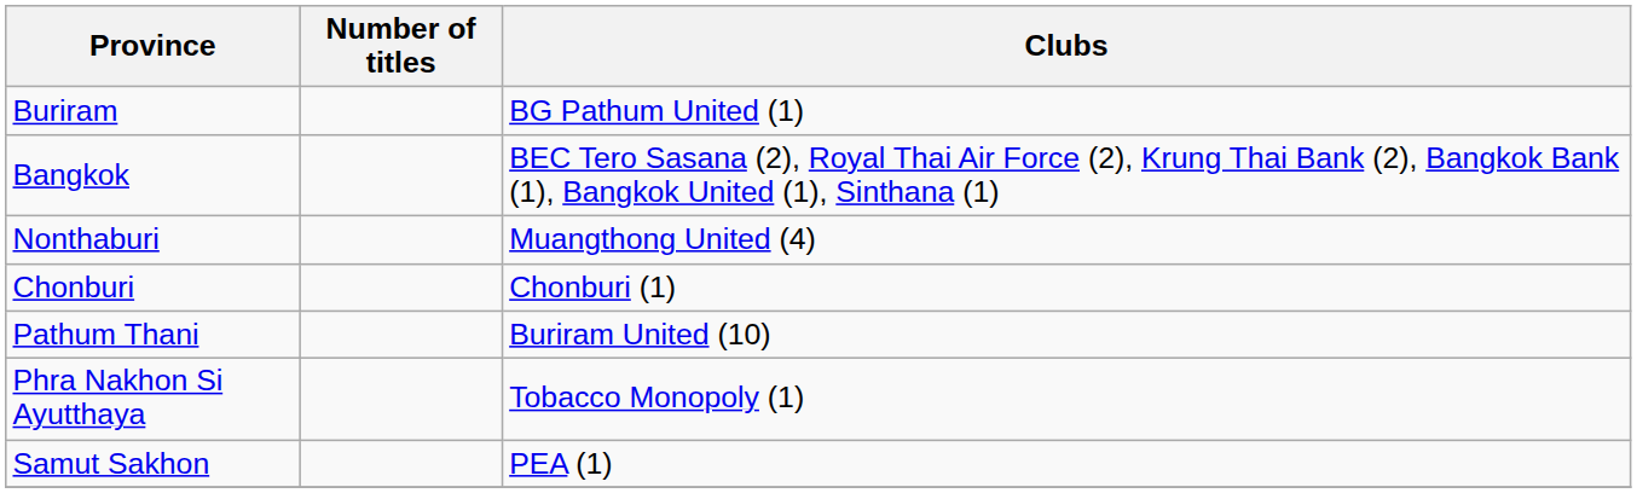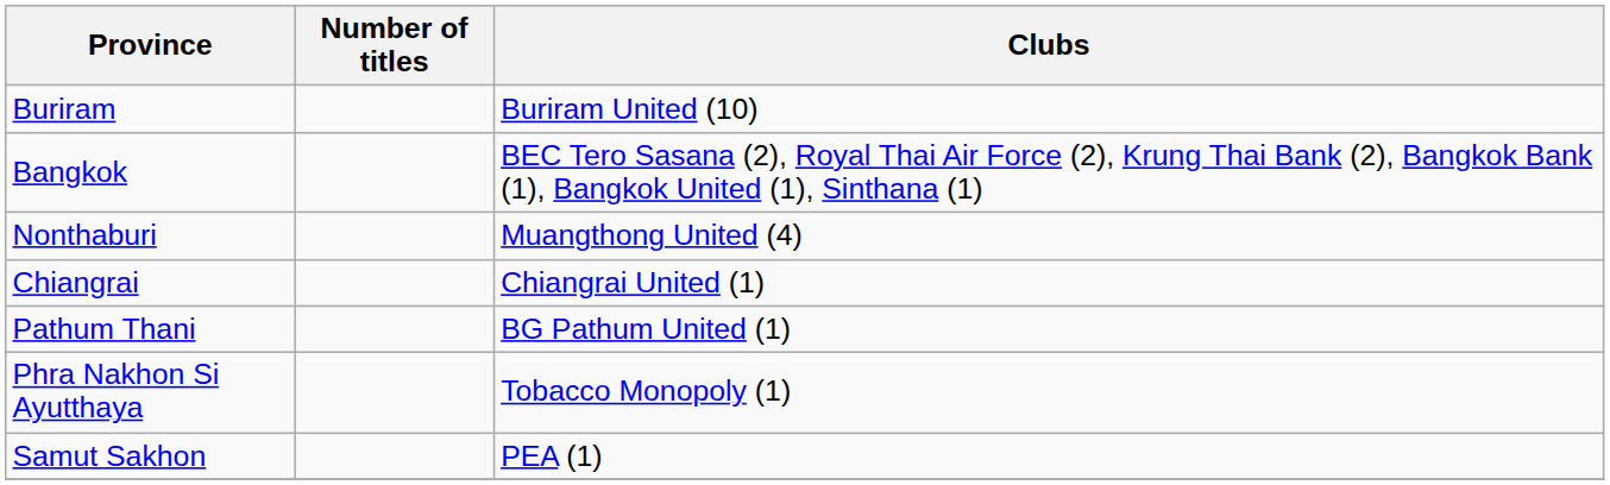 <table class="wikitable">
 <tr>
 <th>Province</th>
 <th>Number of titles</th>
 <th>Clubs</th>
 </tr>
 <tr>
 <td><a href='#'>Buriram</a></td>
 <td></td>
-<td><a href='#'>BG Pathum United</a> (1)</td>
+<td><a href='#'>Buriram United</a> (10)</td>
 </tr>
 <tr>
 <td><a href='#'>Bangkok</a></td>
 <td></td>
 <td><a href='#'>BEC Tero Sasana</a> (2), <a href='#'>Royal Thai Air Force</a> (2), <a href='#'>Krung Thai Bank</a> (2), <a href='#'>Bangkok Bank</a> (1), <a href='#'>Bangkok United</a> (1), <a href='#'>Sinthana</a> (1)</td>
 </tr>
 <tr>
 <td><a href='#'>Nonthaburi</a></td>
 <td></td>
 <td><a href='#'>Muangthong United</a> (4)</td>
 </tr>
 <tr>
-<td><a href='#'>Chonburi</a></td>
+<td><a href='#'>Chiangrai</a></td>
 <td></td>
-<td><a href='#'>Chonburi</a> (1)</td>
+<td><a href='#'>Chiangrai United</a> (1)</td>
 </tr>
 <tr>
 <td><a href='#'>Pathum Thani</a></td>
 <td></td>
-<td><a href='#'>Buriram United</a> (10)</td>
+<td><a href='#'>BG Pathum United</a> (1)</td>
 </tr>
 <tr>
 <td><a href='#'>Phra Nakhon Si Ayutthaya</a></td>
 <td></td>
 <td><a href='#'>Tobacco Monopoly</a> (1)</td>
 </tr>
 <tr>
 <td><a href='#'>Samut Sakhon</a></td>
 <td></td>
 <td><a href='#'>PEA</a> (1)</td>
 </tr>
 <tr>
 </tr>
 </table>
